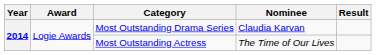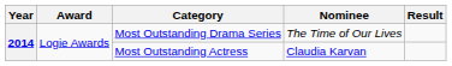 <table class="wikitable plainrowheaders" style="font-size: 95%;">
 <tr>
 <th scope="col">Year</th>
 <th scope="col">Award</th>
 <th scope="col">Category</th>
 <th scope="col">Nominee</th>
 <th scope="col">Result</th>
 </tr>
 <tr>
 <th scope="row" rowspan="2"><a href='#'>2014</a></th>
 <td rowspan="2"><a href='#'>Logie Awards</a></td>
 <td><a href='#'>Most Outstanding Drama Series</a></td>
-<td><a href='#'>Claudia Karvan</a></td>
+<td><em>The Time of Our Lives</em></td>
 <td></td>
 </tr>
 <tr>
 <td><a href='#'>Most Outstanding Actress</a></td>
-<td><em>The Time of Our Lives</em></td>
+<td><a href='#'>Claudia Karvan</a></td>
 <td></td>
 </tr>
 </table>
